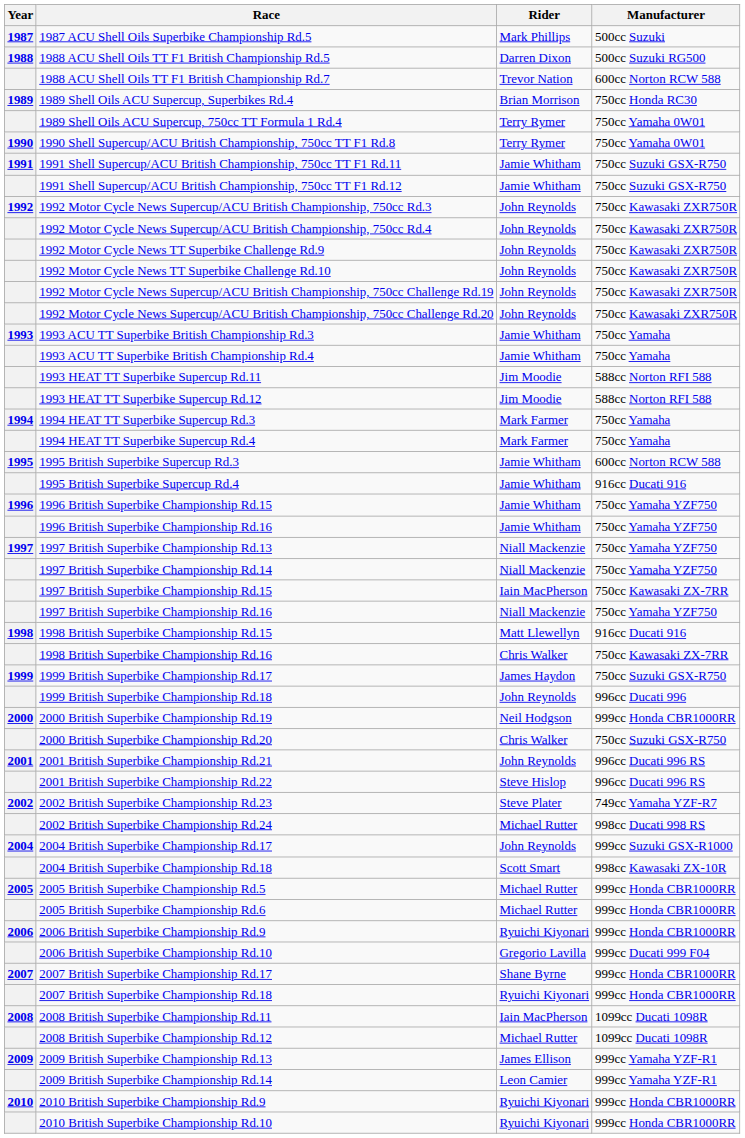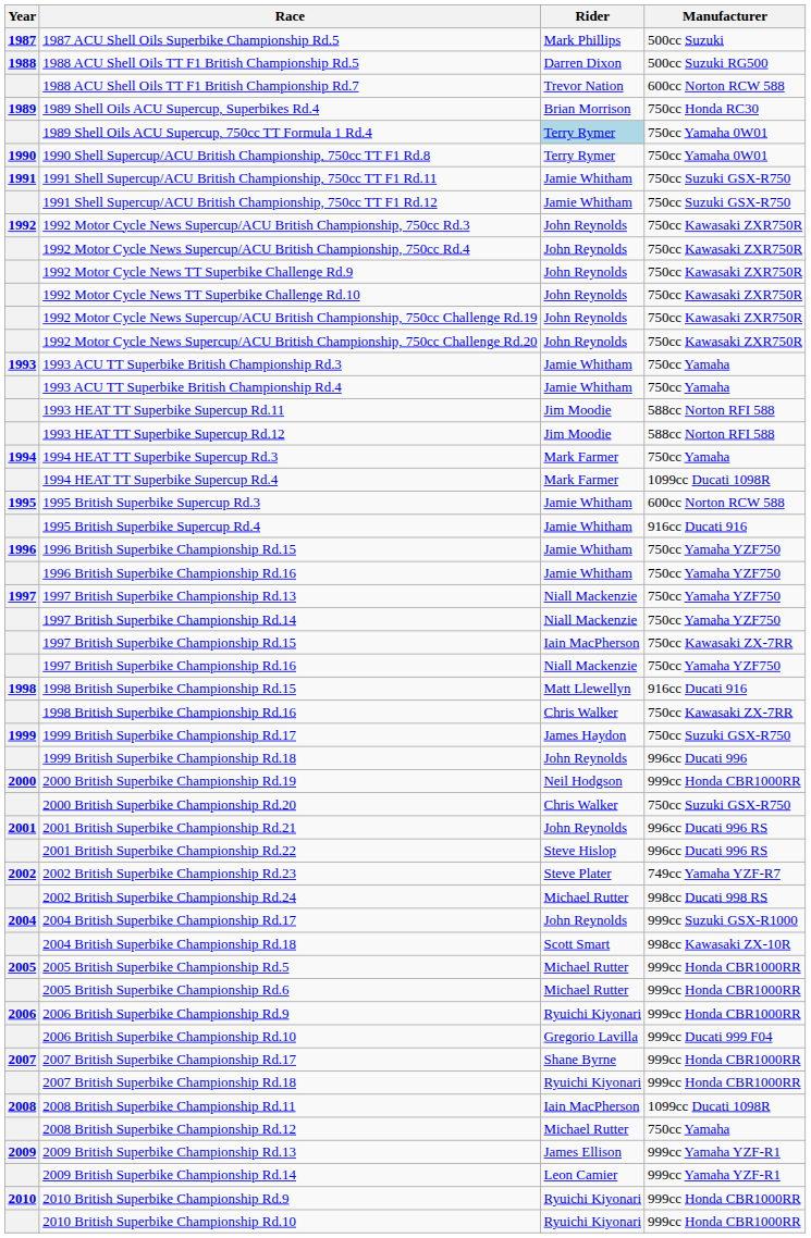 <table class="wikitable" style="font-size: 95%;">
 <tr>
 <th>Year</th>
 <th>Race</th>
 <th>Rider</th>
 <th>Manufacturer</th>
 </tr>
 <tr>
 <th><a href='#'>1987</a></th>
 <td><a href='#'>1987 ACU Shell Oils Superbike Championship Rd.5</a></td>
 <td> <a href='#'>Mark Phillips</a></td>
 <td>500cc <a href='#'>Suzuki</a></td>
 </tr>
 <tr>
 <th><a href='#'>1988</a></th>
 <td><a href='#'>1988 ACU Shell Oils TT F1 British Championship Rd.5</a></td>
 <td> <a href='#'>Darren Dixon</a></td>
 <td>500cc <a href='#'>Suzuki RG500</a></td>
 </tr>
 <tr>
 <th></th>
 <td><a href='#'>1988 ACU Shell Oils TT F1 British Championship Rd.7</a></td>
 <td> <a href='#'>Trevor Nation</a></td>
 <td>600cc <a href='#'>Norton RCW 588</a></td>
 </tr>
 <tr>
 <th><a href='#'>1989</a></th>
 <td><a href='#'>1989 Shell Oils ACU Supercup, Superbikes Rd.4</a></td>
 <td> <a href='#'>Brian Morrison</a></td>
 <td>750cc <a href='#'>Honda RC30</a></td>
 </tr>
 <tr>
 <th></th>
 <td><a href='#'>1989 Shell Oils ACU Supercup, 750cc TT Formula 1 Rd.4</a></td>
-<td> <a href='#'>Terry Rymer</a></td>
+<td style="background: lightblue;"> <a href='#'>Terry Rymer</a></td>
 <td>750cc <a href='#'>Yamaha 0W01</a></td>
 </tr>
 <tr>
 <th><a href='#'>1990</a></th>
 <td><a href='#'>1990 Shell Supercup/ACU British Championship, 750cc TT F1 Rd.8</a></td>
 <td> <a href='#'>Terry Rymer</a></td>
 <td>750cc <a href='#'>Yamaha 0W01</a></td>
 </tr>
 <tr>
 <th><a href='#'>1991</a></th>
 <td><a href='#'>1991 Shell Supercup/ACU British Championship, 750cc TT F1 Rd.11</a></td>
 <td> <a href='#'>Jamie Whitham</a></td>
 <td>750cc <a href='#'>Suzuki GSX-R750</a></td>
 </tr>
 <tr>
 <th></th>
 <td><a href='#'>1991 Shell Supercup/ACU British Championship, 750cc TT F1 Rd.12</a></td>
 <td> <a href='#'>Jamie Whitham</a></td>
 <td>750cc <a href='#'>Suzuki GSX-R750</a></td>
 </tr>
 <tr>
 <th><a href='#'>1992</a></th>
 <td><a href='#'>1992 Motor Cycle News Supercup/ACU British Championship, 750cc Rd.3</a></td>
 <td> <a href='#'>John Reynolds</a></td>
 <td>750cc <a href='#'>Kawasaki ZXR750R</a></td>
 </tr>
 <tr>
 <th></th>
 <td><a href='#'>1992 Motor Cycle News Supercup/ACU British Championship, 750cc Rd.4</a></td>
 <td> <a href='#'>John Reynolds</a></td>
 <td>750cc <a href='#'>Kawasaki ZXR750R</a></td>
 </tr>
 <tr>
 <th></th>
 <td><a href='#'>1992 Motor Cycle News TT Superbike Challenge Rd.9</a></td>
 <td> <a href='#'>John Reynolds</a></td>
 <td>750cc <a href='#'>Kawasaki ZXR750R</a></td>
 </tr>
 <tr>
 <th></th>
 <td><a href='#'>1992 Motor Cycle News TT Superbike Challenge Rd.10</a></td>
 <td> <a href='#'>John Reynolds</a></td>
 <td>750cc <a href='#'>Kawasaki ZXR750R</a></td>
 </tr>
 <tr>
 <th></th>
 <td><a href='#'>1992 Motor Cycle News Supercup/ACU British Championship, 750cc Challenge Rd.19</a></td>
 <td> <a href='#'>John Reynolds</a></td>
 <td>750cc <a href='#'>Kawasaki ZXR750R</a></td>
 </tr>
 <tr>
 <th></th>
 <td><a href='#'>1992 Motor Cycle News Supercup/ACU British Championship, 750cc Challenge Rd.20</a></td>
 <td> <a href='#'>John Reynolds</a></td>
 <td>750cc <a href='#'>Kawasaki ZXR750R</a></td>
 </tr>
 <tr>
 <th><a href='#'>1993</a></th>
 <td><a href='#'>1993 ACU TT Superbike British Championship Rd.3</a></td>
 <td> <a href='#'>Jamie Whitham</a></td>
 <td>750cc <a href='#'>Yamaha</a></td>
 </tr>
 <tr>
 <th></th>
 <td><a href='#'>1993 ACU TT Superbike British Championship Rd.4</a></td>
 <td> <a href='#'>Jamie Whitham</a></td>
 <td>750cc <a href='#'>Yamaha</a></td>
 </tr>
 <tr>
 <th></th>
 <td><a href='#'>1993 HEAT TT Superbike Supercup Rd.11</a></td>
 <td> <a href='#'>Jim Moodie</a></td>
 <td>588cc <a href='#'>Norton RFI 588</a></td>
 </tr>
 <tr>
 <th></th>
 <td><a href='#'>1993 HEAT TT Superbike Supercup Rd.12</a></td>
 <td> <a href='#'>Jim Moodie</a></td>
 <td>588cc <a href='#'>Norton RFI 588</a></td>
 </tr>
 <tr>
 <th><a href='#'>1994</a></th>
 <td><a href='#'>1994 HEAT TT Superbike Supercup Rd.3</a></td>
 <td> <a href='#'>Mark Farmer</a></td>
 <td>750cc <a href='#'>Yamaha</a></td>
 </tr>
 <tr>
 <th></th>
 <td><a href='#'>1994 HEAT TT Superbike Supercup Rd.4</a></td>
 <td> <a href='#'>Mark Farmer</a></td>
-<td>750cc <a href='#'>Yamaha</a></td>
+<td>1099cc <a href='#'>Ducati 1098R</a></td>
 </tr>
 <tr>
 <th><a href='#'>1995</a></th>
 <td><a href='#'>1995 British Superbike Supercup Rd.3</a></td>
 <td> <a href='#'>Jamie Whitham</a></td>
 <td>600cc <a href='#'>Norton RCW 588</a></td>
 </tr>
 <tr>
 <th></th>
 <td><a href='#'>1995 British Superbike Supercup Rd.4</a></td>
 <td> <a href='#'>Jamie Whitham</a></td>
 <td>916cc <a href='#'>Ducati 916</a></td>
 </tr>
 <tr>
 <th><a href='#'>1996</a></th>
 <td><a href='#'>1996 British Superbike Championship Rd.15</a></td>
 <td> <a href='#'>Jamie Whitham</a></td>
 <td>750cc <a href='#'>Yamaha YZF750</a></td>
 </tr>
 <tr>
 <th></th>
 <td><a href='#'>1996 British Superbike Championship Rd.16</a></td>
 <td> <a href='#'>Jamie Whitham</a></td>
 <td>750cc <a href='#'>Yamaha YZF750</a></td>
 </tr>
 <tr>
 <th><a href='#'>1997</a></th>
 <td><a href='#'>1997 British Superbike Championship Rd.13</a></td>
 <td> <a href='#'>Niall Mackenzie</a></td>
 <td>750cc <a href='#'>Yamaha YZF750</a></td>
 </tr>
 <tr>
 <th></th>
 <td><a href='#'>1997 British Superbike Championship Rd.14</a></td>
 <td> <a href='#'>Niall Mackenzie</a></td>
 <td>750cc <a href='#'>Yamaha YZF750</a></td>
 </tr>
 <tr>
 <th></th>
 <td><a href='#'>1997 British Superbike Championship Rd.15</a></td>
 <td> <a href='#'>Iain MacPherson</a></td>
 <td>750cc <a href='#'>Kawasaki ZX-7RR</a></td>
 </tr>
 <tr>
 <th></th>
 <td><a href='#'>1997 British Superbike Championship Rd.16</a></td>
 <td> <a href='#'>Niall Mackenzie</a></td>
 <td>750cc <a href='#'>Yamaha YZF750</a></td>
 </tr>
 <tr>
 <th><a href='#'>1998</a></th>
 <td><a href='#'>1998 British Superbike Championship Rd.15</a></td>
 <td> <a href='#'>Matt Llewellyn</a></td>
 <td>916cc <a href='#'>Ducati 916</a></td>
 </tr>
 <tr>
 <th></th>
 <td><a href='#'>1998 British Superbike Championship Rd.16</a></td>
 <td> <a href='#'>Chris Walker</a></td>
 <td>750cc <a href='#'>Kawasaki ZX-7RR</a></td>
 </tr>
 <tr>
 <th><a href='#'>1999</a></th>
 <td><a href='#'>1999 British Superbike Championship Rd.17</a></td>
 <td> <a href='#'>James Haydon</a></td>
 <td>750cc <a href='#'>Suzuki GSX-R750</a></td>
 </tr>
 <tr>
 <th></th>
 <td><a href='#'>1999 British Superbike Championship Rd.18</a></td>
 <td> <a href='#'>John Reynolds</a></td>
 <td>996cc <a href='#'>Ducati 996</a></td>
 </tr>
 <tr>
 <th><a href='#'>2000</a></th>
 <td><a href='#'>2000 British Superbike Championship Rd.19</a></td>
 <td> <a href='#'>Neil Hodgson</a></td>
 <td>999cc <a href='#'>Honda CBR1000RR</a></td>
 </tr>
 <tr>
 <th></th>
 <td><a href='#'>2000 British Superbike Championship Rd.20</a></td>
 <td> <a href='#'>Chris Walker</a></td>
 <td>750cc <a href='#'>Suzuki GSX-R750</a></td>
 </tr>
 <tr>
 <th><a href='#'>2001</a></th>
 <td><a href='#'>2001 British Superbike Championship Rd.21</a></td>
 <td> <a href='#'>John Reynolds</a></td>
 <td>996cc <a href='#'>Ducati 996 RS</a></td>
 </tr>
 <tr>
 <th></th>
 <td><a href='#'>2001 British Superbike Championship Rd.22</a></td>
 <td> <a href='#'>Steve Hislop</a></td>
 <td>996cc <a href='#'>Ducati 996 RS</a></td>
 </tr>
 <tr>
 <th><a href='#'>2002</a></th>
 <td><a href='#'>2002 British Superbike Championship Rd.23</a></td>
 <td> <a href='#'>Steve Plater</a></td>
 <td>749cc <a href='#'>Yamaha YZF-R7</a></td>
 </tr>
 <tr>
 <th></th>
 <td><a href='#'>2002 British Superbike Championship Rd.24</a></td>
 <td> <a href='#'>Michael Rutter</a></td>
 <td>998cc <a href='#'>Ducati 998 RS</a></td>
 </tr>
 <tr>
 <th><a href='#'>2004</a></th>
 <td><a href='#'>2004 British Superbike Championship Rd.17</a></td>
 <td> <a href='#'>John Reynolds</a></td>
 <td>999cc <a href='#'>Suzuki GSX-R1000</a></td>
 </tr>
 <tr>
 <th></th>
 <td><a href='#'>2004 British Superbike Championship Rd.18</a></td>
 <td> <a href='#'>Scott Smart</a></td>
 <td>998cc <a href='#'>Kawasaki ZX-10R</a></td>
 </tr>
 <tr>
 <th><a href='#'>2005</a></th>
 <td><a href='#'>2005 British Superbike Championship Rd.5</a></td>
 <td> <a href='#'>Michael Rutter</a></td>
 <td>999cc <a href='#'>Honda CBR1000RR</a></td>
 </tr>
 <tr>
 <th></th>
 <td><a href='#'>2005 British Superbike Championship Rd.6</a></td>
 <td> <a href='#'>Michael Rutter</a></td>
 <td>999cc <a href='#'>Honda CBR1000RR</a></td>
 </tr>
 <tr>
 <th><a href='#'>2006</a></th>
 <td><a href='#'>2006 British Superbike Championship Rd.9</a></td>
 <td> <a href='#'>Ryuichi Kiyonari</a></td>
 <td>999cc <a href='#'>Honda CBR1000RR</a></td>
 </tr>
 <tr>
 <th></th>
 <td><a href='#'>2006 British Superbike Championship Rd.10</a></td>
 <td> <a href='#'>Gregorio Lavilla</a></td>
 <td>999cc <a href='#'>Ducati 999 F04</a></td>
 </tr>
 <tr>
 <th><a href='#'>2007</a></th>
 <td><a href='#'>2007 British Superbike Championship Rd.17</a></td>
 <td> <a href='#'>Shane Byrne</a></td>
 <td>999cc <a href='#'>Honda CBR1000RR</a></td>
 </tr>
 <tr>
 <th></th>
 <td><a href='#'>2007 British Superbike Championship Rd.18</a></td>
 <td> <a href='#'>Ryuichi Kiyonari</a></td>
 <td>999cc <a href='#'>Honda CBR1000RR</a></td>
 </tr>
 <tr>
 <th><a href='#'>2008</a></th>
 <td><a href='#'>2008 British Superbike Championship Rd.11</a></td>
 <td> <a href='#'>Iain MacPherson</a></td>
 <td>1099cc <a href='#'>Ducati 1098R</a></td>
 </tr>
 <tr>
 <th></th>
 <td><a href='#'>2008 British Superbike Championship Rd.12</a></td>
 <td> <a href='#'>Michael Rutter</a></td>
-<td>1099cc <a href='#'>Ducati 1098R</a></td>
+<td>750cc <a href='#'>Yamaha</a></td>
 </tr>
 <tr>
 <th><a href='#'>2009</a></th>
 <td><a href='#'>2009 British Superbike Championship Rd.13</a></td>
 <td> <a href='#'>James Ellison</a></td>
 <td>999cc <a href='#'>Yamaha YZF-R1</a></td>
 </tr>
 <tr>
 <th></th>
 <td><a href='#'>2009 British Superbike Championship Rd.14</a></td>
 <td> <a href='#'>Leon Camier</a></td>
 <td>999cc <a href='#'>Yamaha YZF-R1</a></td>
 </tr>
 <tr>
 <th><a href='#'>2010</a></th>
 <td><a href='#'>2010 British Superbike Championship Rd.9</a></td>
 <td> <a href='#'>Ryuichi Kiyonari</a></td>
 <td>999cc <a href='#'>Honda CBR1000RR</a></td>
 </tr>
 <tr>
 <th></th>
 <td><a href='#'>2010 British Superbike Championship Rd.10</a></td>
 <td> <a href='#'>Ryuichi Kiyonari</a></td>
 <td>999cc <a href='#'>Honda CBR1000RR</a></td>
 </tr>
 </table>
